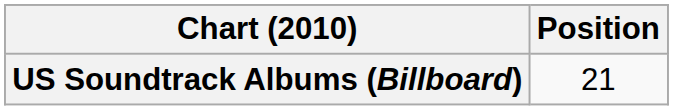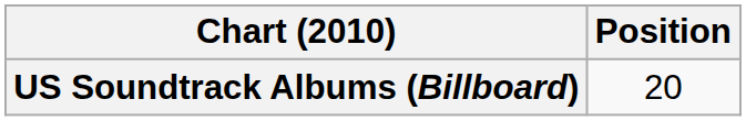 <table class="wikitable plainrowheaders" style="text-align:center">
 <tr>
 <th scope="col">Chart (2010)</th>
 <th scope="col">Position</th>
 </tr>
 <tr>
 <th scope="row">US Soundtrack Albums (<em>Billboard</em>)</th>
-<td>21</td>
+<td>20</td>
 </tr>
 </table>
